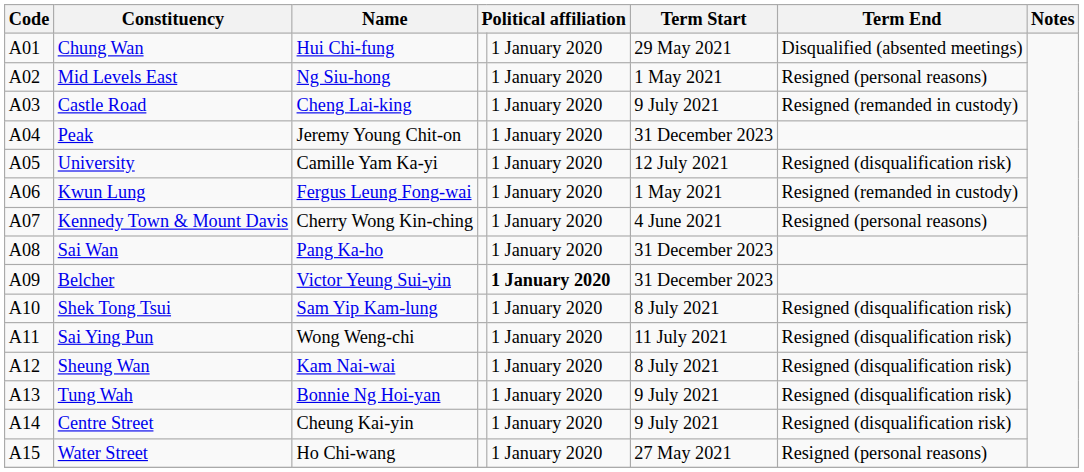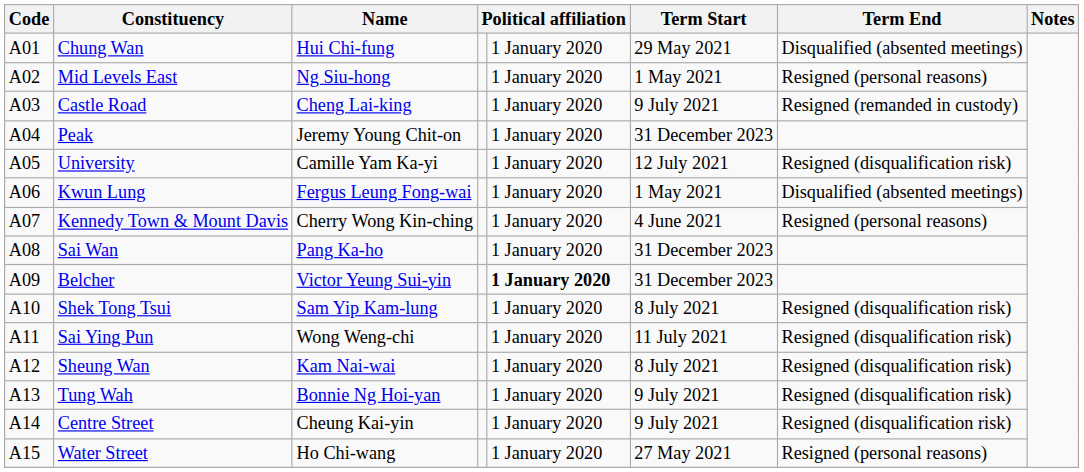 <table class="wikitable sortable" border=1>
 <tr>
 <th>Code</th>
 <th>Constituency</th>
 <th>Name</th>
 <th colspan=2>Political affiliation</th>
 <th>Term Start</th>
 <th>Term End</th>
 <th>Notes</th>
 </tr>
 <tr>
 <td>A01</td>
 <td><a href='#'>Chung Wan</a></td>
 <td><a href='#'>Hui Chi-fung</a></td>
 <td></td>
 <td>1 January 2020</td>
 <td>29 May 2021</td>
 <td>Disqualified (absented meetings)</td>
 </tr>
 <tr>
 <td>A02</td>
 <td><a href='#'>Mid Levels East</a></td>
 <td><a href='#'>Ng Siu-hong</a></td>
 <td></td>
 <td>1 January 2020</td>
 <td>1 May 2021</td>
 <td>Resigned (personal reasons)</td>
 </tr>
 <tr>
 <td>A03</td>
 <td><a href='#'>Castle Road</a></td>
 <td><a href='#'>Cheng Lai-king</a></td>
 <td></td>
 <td>1 January 2020</td>
 <td>9 July 2021</td>
 <td>Resigned (remanded in custody)</td>
 </tr>
 <tr>
 <td>A04</td>
 <td><a href='#'>Peak</a></td>
 <td>Jeremy Young Chit-on</td>
 <td></td>
 <td>1 January 2020</td>
 <td>31 December 2023</td>
 <td></td>
 </tr>
 <tr>
 <td>A05</td>
 <td><a href='#'>University</a></td>
 <td>Camille Yam Ka-yi</td>
 <td></td>
 <td>1 January 2020</td>
 <td>12 July 2021</td>
 <td>Resigned (disqualification risk)</td>
 </tr>
 <tr>
 <td>A06</td>
 <td><a href='#'>Kwun Lung</a></td>
 <td><a href='#'>Fergus Leung Fong-wai</a></td>
 <td></td>
 <td>1 January 2020</td>
 <td>1 May 2021</td>
-<td>Resigned (remanded in custody)</td>
+<td>Disqualified (absented meetings)</td>
 </tr>
 <tr>
 <td>A07</td>
 <td><a href='#'>Kennedy Town & Mount Davis</a></td>
 <td>Cherry Wong Kin-ching</td>
 <td></td>
 <td>1 January 2020</td>
 <td>4 June 2021</td>
 <td>Resigned (personal reasons)</td>
 </tr>
 <tr>
 <td>A08</td>
 <td><a href='#'>Sai Wan</a></td>
 <td><a href='#'>Pang Ka-ho</a></td>
 <td></td>
 <td>1 January 2020</td>
 <td>31 December 2023</td>
 <td></td>
 </tr>
 <tr>
 <td>A09</td>
 <td><a href='#'>Belcher</a></td>
 <td><a href='#'>Victor Yeung Sui-yin</a></td>
 <td></td>
 <td><strong>1 January 2020</strong></td>
 <td>31 December 2023</td>
 <td></td>
 </tr>
 <tr>
 <td>A10</td>
 <td><a href='#'>Shek Tong Tsui</a></td>
 <td><a href='#'>Sam Yip Kam-lung</a></td>
 <td></td>
 <td>1 January 2020</td>
 <td>8 July 2021</td>
 <td>Resigned (disqualification risk)</td>
 </tr>
 <tr>
 <td>A11</td>
 <td><a href='#'>Sai Ying Pun</a></td>
 <td>Wong Weng-chi</td>
 <td></td>
 <td>1 January 2020</td>
 <td>11 July 2021</td>
 <td>Resigned (disqualification risk)</td>
 </tr>
 <tr>
 <td>A12</td>
 <td><a href='#'>Sheung Wan</a></td>
 <td><a href='#'>Kam Nai-wai</a></td>
 <td></td>
 <td>1 January 2020</td>
 <td>8 July 2021</td>
 <td>Resigned (disqualification risk)</td>
 </tr>
 <tr>
 <td>A13</td>
 <td><a href='#'>Tung Wah</a></td>
 <td><a href='#'>Bonnie Ng Hoi-yan</a></td>
 <td></td>
 <td>1 January 2020</td>
 <td>9 July 2021</td>
 <td>Resigned (disqualification risk)</td>
 </tr>
 <tr>
 <td>A14</td>
 <td><a href='#'>Centre Street</a></td>
 <td>Cheung Kai-yin</td>
 <td></td>
 <td>1 January 2020</td>
 <td>9 July 2021</td>
 <td>Resigned (disqualification risk)</td>
 </tr>
 <tr>
 <td>A15</td>
 <td><a href='#'>Water Street</a></td>
 <td>Ho Chi-wang</td>
 <td></td>
 <td>1 January 2020</td>
 <td>27 May 2021</td>
 <td>Resigned (personal reasons)</td>
 </tr>
 <tr>
 </tr>
 </table>
